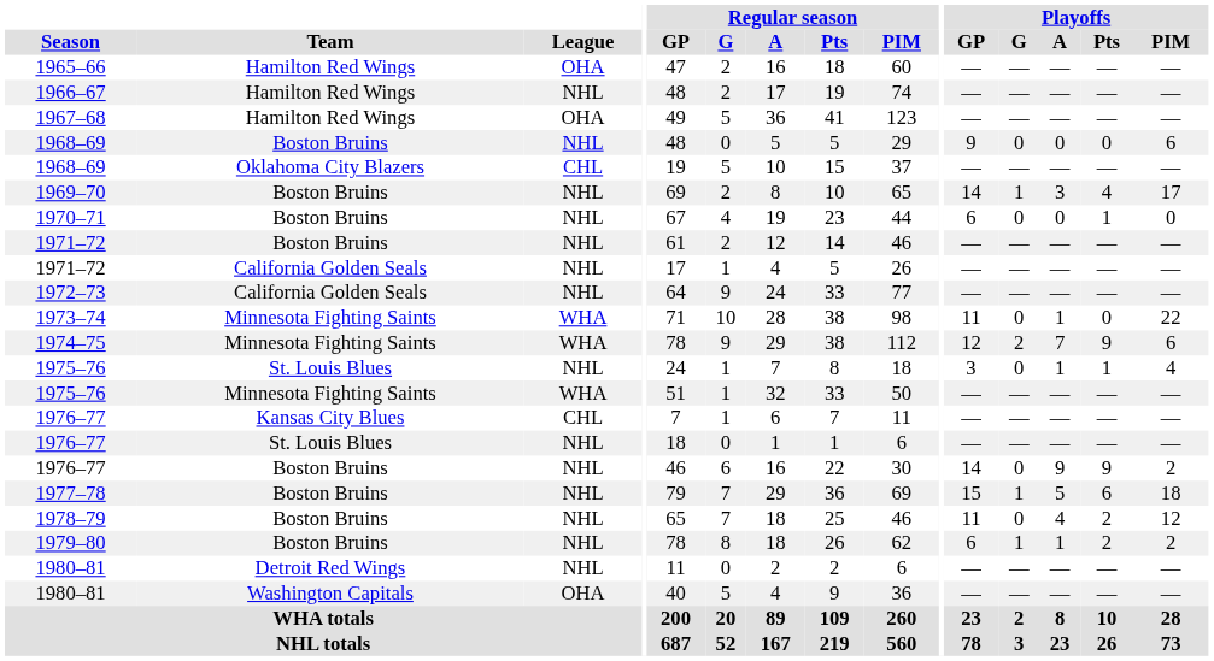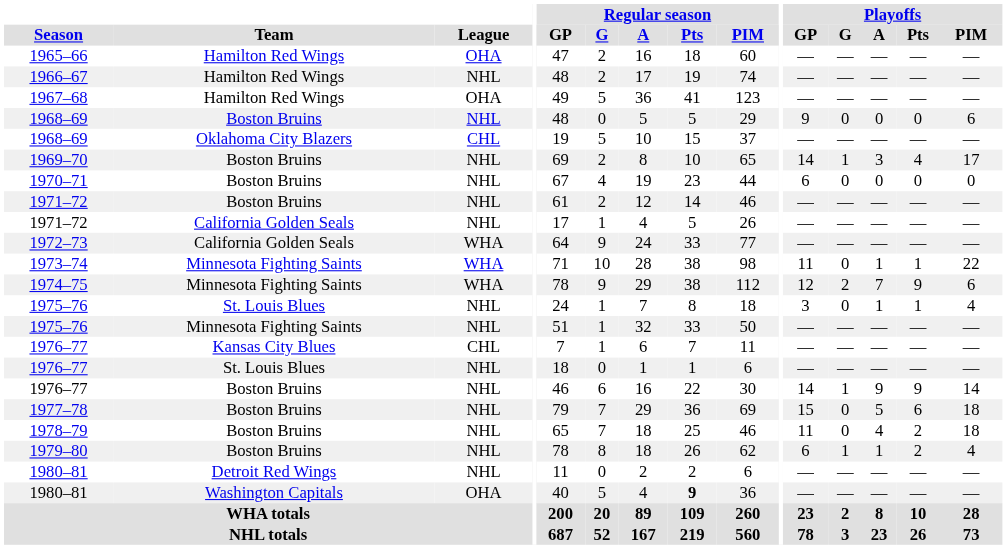 <table border="0" cellpadding="1" cellspacing="0" style="text-align:center; width:60em">
 <tr bgcolor="#e0e0e0">
 <th colspan="3" bgcolor="#ffffff"></th>
 <th rowspan="100" bgcolor="#ffffff"></th>
 <th colspan="5"><a href='#'>Regular season</a></th>
 <th rowspan="100" bgcolor="#ffffff"></th>
 <th colspan="5"><a href='#'>Playoffs</a></th>
 </tr>
 <tr bgcolor="#e0e0e0">
 <th><a href='#'>Season</a></th>
 <th>Team</th>
 <th>League</th>
 <th>GP</th>
 <th><a href='#'>G</a></th>
 <th><a href='#'>A</a></th>
 <th><a href='#'>Pts</a></th>
 <th><a href='#'>PIM</a></th>
 <th>GP</th>
 <th>G</th>
 <th>A</th>
 <th>Pts</th>
 <th>PIM</th>
 </tr>
 <tr>
 <td><a href='#'>1965–66</a></td>
 <td><a href='#'>Hamilton Red Wings</a></td>
 <td><a href='#'>OHA</a></td>
 <td>47</td>
 <td>2</td>
 <td>16</td>
 <td>18</td>
 <td>60</td>
 <td>—</td>
 <td>—</td>
 <td>—</td>
 <td>—</td>
 <td>—</td>
 </tr>
 <tr bgcolor="#f0f0f0">
 <td><a href='#'>1966–67</a></td>
 <td>Hamilton Red Wings</td>
 <td>NHL</td>
 <td>48</td>
 <td>2</td>
 <td>17</td>
 <td>19</td>
 <td>74</td>
 <td>—</td>
 <td>—</td>
 <td>—</td>
 <td>—</td>
 <td>—</td>
 </tr>
 <tr>
 <td><a href='#'>1967–68</a></td>
 <td>Hamilton Red Wings</td>
 <td>OHA</td>
 <td>49</td>
 <td>5</td>
 <td>36</td>
 <td>41</td>
 <td>123</td>
 <td>—</td>
 <td>—</td>
 <td>—</td>
 <td>—</td>
 <td>—</td>
 </tr>
 <tr bgcolor="#f0f0f0">
 <td><a href='#'>1968–69</a></td>
 <td><a href='#'>Boston Bruins</a></td>
 <td><a href='#'>NHL</a></td>
 <td>48</td>
 <td>0</td>
 <td>5</td>
 <td>5</td>
 <td>29</td>
 <td>9</td>
 <td>0</td>
 <td>0</td>
 <td>0</td>
 <td>6</td>
 </tr>
 <tr>
 <td><a href='#'>1968–69</a></td>
 <td><a href='#'>Oklahoma City Blazers</a></td>
 <td><a href='#'>CHL</a></td>
 <td>19</td>
 <td>5</td>
 <td>10</td>
 <td>15</td>
 <td>37</td>
 <td>—</td>
 <td>—</td>
 <td>—</td>
 <td>—</td>
 <td>—</td>
 </tr>
 <tr bgcolor="#f0f0f0">
 <td><a href='#'>1969–70</a></td>
 <td>Boston Bruins</td>
 <td>NHL</td>
 <td>69</td>
 <td>2</td>
 <td>8</td>
 <td>10</td>
 <td>65</td>
 <td>14</td>
 <td>1</td>
 <td>3</td>
 <td>4</td>
 <td>17</td>
 </tr>
 <tr>
 <td><a href='#'>1970–71</a></td>
 <td>Boston Bruins</td>
 <td>NHL</td>
 <td>67</td>
 <td>4</td>
 <td>19</td>
 <td>23</td>
 <td>44</td>
 <td>6</td>
 <td>0</td>
 <td>0</td>
-<td>1</td>
+<td>0</td>
 <td>0</td>
 </tr>
 <tr bgcolor="#f0f0f0">
 <td><a href='#'>1971–72</a></td>
 <td>Boston Bruins</td>
 <td>NHL</td>
 <td>61</td>
 <td>2</td>
 <td>12</td>
 <td>14</td>
 <td>46</td>
 <td>—</td>
 <td>—</td>
 <td>—</td>
 <td>—</td>
 <td>—</td>
 </tr>
 <tr>
 <td>1971–72</td>
 <td><a href='#'>California Golden Seals</a></td>
 <td>NHL</td>
 <td>17</td>
 <td>1</td>
 <td>4</td>
 <td>5</td>
 <td>26</td>
 <td>—</td>
 <td>—</td>
 <td>—</td>
 <td>—</td>
 <td>—</td>
 </tr>
 <tr bgcolor="#f0f0f0">
 <td><a href='#'>1972–73</a></td>
 <td>California Golden Seals</td>
-<td>NHL</td>
+<td>WHA</td>
 <td>64</td>
 <td>9</td>
 <td>24</td>
 <td>33</td>
 <td>77</td>
 <td>—</td>
 <td>—</td>
 <td>—</td>
 <td>—</td>
 <td>—</td>
 </tr>
 <tr>
 <td><a href='#'>1973–74</a></td>
 <td><a href='#'>Minnesota Fighting Saints</a></td>
 <td><a href='#'>WHA</a></td>
 <td>71</td>
 <td>10</td>
 <td>28</td>
 <td>38</td>
 <td>98</td>
 <td>11</td>
 <td>0</td>
 <td>1</td>
-<td>0</td>
+<td>1</td>
 <td>22</td>
 </tr>
 <tr bgcolor="#f0f0f0">
 <td><a href='#'>1974–75</a></td>
 <td>Minnesota Fighting Saints</td>
 <td>WHA</td>
 <td>78</td>
 <td>9</td>
 <td>29</td>
 <td>38</td>
 <td>112</td>
 <td>12</td>
 <td>2</td>
 <td>7</td>
 <td>9</td>
 <td>6</td>
 </tr>
 <tr>
 <td><a href='#'>1975–76</a></td>
 <td><a href='#'>St. Louis Blues</a></td>
 <td>NHL</td>
 <td>24</td>
 <td>1</td>
 <td>7</td>
 <td>8</td>
 <td>18</td>
 <td>3</td>
 <td>0</td>
 <td>1</td>
 <td>1</td>
 <td>4</td>
 </tr>
 <tr bgcolor="#f0f0f0">
 <td><a href='#'>1975–76</a></td>
 <td>Minnesota Fighting Saints</td>
-<td>WHA</td>
+<td>NHL</td>
 <td>51</td>
 <td>1</td>
 <td>32</td>
 <td>33</td>
 <td>50</td>
 <td>—</td>
 <td>—</td>
 <td>—</td>
 <td>—</td>
 <td>—</td>
 </tr>
 <tr>
 <td><a href='#'>1976–77</a></td>
 <td><a href='#'>Kansas City Blues</a></td>
 <td>CHL</td>
 <td>7</td>
 <td>1</td>
 <td>6</td>
 <td>7</td>
 <td>11</td>
 <td>—</td>
 <td>—</td>
 <td>—</td>
 <td>—</td>
 <td>—</td>
 </tr>
 <tr bgcolor="#f0f0f0">
 <td><a href='#'>1976–77</a></td>
 <td>St. Louis Blues</td>
 <td>NHL</td>
 <td>18</td>
 <td>0</td>
 <td>1</td>
 <td>1</td>
 <td>6</td>
 <td>—</td>
 <td>—</td>
 <td>—</td>
 <td>—</td>
 <td>—</td>
 </tr>
 <tr>
 <td>1976–77</td>
 <td>Boston Bruins</td>
 <td>NHL</td>
 <td>46</td>
 <td>6</td>
 <td>16</td>
 <td>22</td>
 <td>30</td>
 <td>14</td>
-<td>0</td>
+<td>1</td>
 <td>9</td>
 <td>9</td>
-<td>2</td>
+<td>14</td>
 </tr>
 <tr bgcolor="#f0f0f0">
 <td><a href='#'>1977–78</a></td>
 <td>Boston Bruins</td>
 <td>NHL</td>
 <td>79</td>
 <td>7</td>
 <td>29</td>
 <td>36</td>
 <td>69</td>
 <td>15</td>
-<td>1</td>
+<td>0</td>
 <td>5</td>
 <td>6</td>
 <td>18</td>
 </tr>
 <tr>
 <td><a href='#'>1978–79</a></td>
 <td>Boston Bruins</td>
 <td>NHL</td>
 <td>65</td>
 <td>7</td>
 <td>18</td>
 <td>25</td>
 <td>46</td>
 <td>11</td>
 <td>0</td>
 <td>4</td>
 <td>2</td>
-<td>12</td>
+<td>18</td>
 </tr>
 <tr bgcolor="#f0f0f0">
 <td><a href='#'>1979–80</a></td>
 <td>Boston Bruins</td>
 <td>NHL</td>
 <td>78</td>
 <td>8</td>
 <td>18</td>
 <td>26</td>
 <td>62</td>
 <td>6</td>
 <td>1</td>
 <td>1</td>
 <td>2</td>
-<td>2</td>
+<td>4</td>
 </tr>
 <tr>
 <td><a href='#'>1980–81</a></td>
 <td><a href='#'>Detroit Red Wings</a></td>
 <td>NHL</td>
 <td>11</td>
 <td>0</td>
 <td>2</td>
 <td>2</td>
 <td>6</td>
 <td>—</td>
 <td>—</td>
 <td>—</td>
 <td>—</td>
 <td>—</td>
 </tr>
 <tr bgcolor="#f0f0f0">
 <td>1980–81</td>
 <td><a href='#'>Washington Capitals</a></td>
 <td>OHA</td>
 <td>40</td>
 <td>5</td>
 <td>4</td>
-<td>9</td>
+<td><strong>9</strong></td>
 <td>36</td>
 <td>—</td>
 <td>—</td>
 <td>—</td>
 <td>—</td>
 <td>—</td>
 </tr>
 <tr bgcolor="#e0e0e0">
 <th colspan="3">WHA totals</th>
 <th>200</th>
 <th>20</th>
 <th>89</th>
 <th>109</th>
 <th>260</th>
 <th>23</th>
 <th>2</th>
 <th>8</th>
 <th>10</th>
 <th>28</th>
 </tr>
 <tr bgcolor="#e0e0e0">
 <th colspan="3">NHL totals</th>
 <th>687</th>
 <th>52</th>
 <th>167</th>
 <th>219</th>
 <th>560</th>
 <th>78</th>
 <th>3</th>
 <th>23</th>
 <th>26</th>
 <th>73</th>
 </tr>
 </table>
